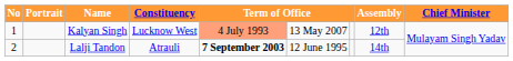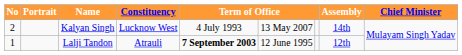 <table class="wikitable">
 <tr>
 <th style="background-color:#FF9933; color:white">No</th>
 <th style="background-color:#FF9933; color:white">Portrait</th>
 <th style="background-color:#FF9933; color:white">Name</th>
 <th style="background-color:#FF9933; color:white"><a href='#'>Constituency</a></th>
 <th colspan="3" style="background-color:#FF9933; color:white">Term of Office</th>
 <th style="background-color:#FF9933; color:white">Assembly</th>
 <th style="background-color:#FF9933; color:white"><a href='#'>Chief Minister</a></th>
 </tr>
 <tr style="text-align:center;">
-<td>1</td>
+<td>2</td>
 <td></td>
 <td><a href='#'>Kalyan Singh</a></td>
 <td><a href='#'>Lucknow West</a></td>
-<td style="background: lightsalmon;">4 July 1993</td>
+<td>4 July 1993</td>
 <td>13 May 2007</td>
 <td></td>
-<td><a href='#'>12th</a></td>
+<td><a href='#'>14th</a></td>
 <td rowspan="2"><a href='#'>Mulayam Singh Yadav</a></td>
 </tr>
 <tr style="text-align:center;">
-<td>2</td>
+<td>1</td>
 <td></td>
 <td><a href='#'>Lalji Tandon</a></td>
 <td><a href='#'>Atrauli</a></td>
 <td><strong>7 September 2003</strong></td>
 <td>12 June 1995</td>
 <td></td>
-<td><a href='#'>14th</a></td>
+<td><a href='#'>12th</a></td>
 </tr>
 </table>
